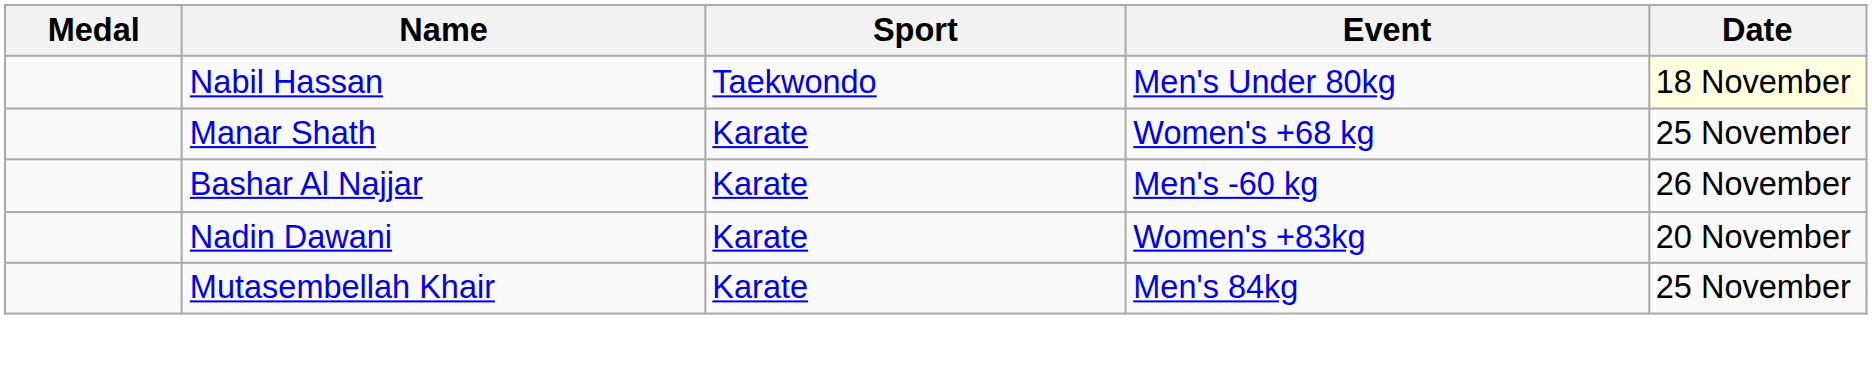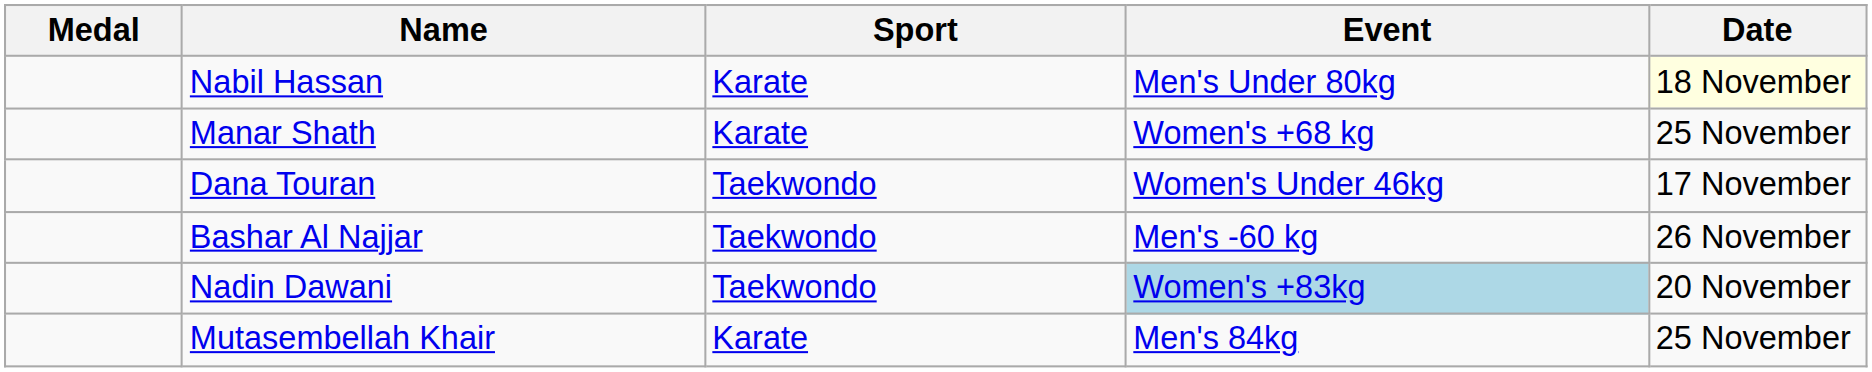 <table class="wikitable sortable" style="font-size:100%">
 <tr>
 <th width="80">Medal</th>
 <th width="250">Name</th>
 <th width="200">Sport</th>
 <th width="250">Event</th>
 <th width="100">Date</th>
 </tr>
 <tr>
 <td></td>
 <td><a href='#'>Nabil Hassan</a></td>
-<td><a href='#'>Taekwondo</a></td>
+<td><a href='#'>Karate</a></td>
 <td><a href='#'>Men's Under 80kg</a></td>
 <td style="background: lightyellow;">18 November</td>
 </tr>
 <tr>
 <td></td>
 <td><a href='#'>Manar Shath</a></td>
 <td><a href='#'>Karate</a></td>
 <td><a href='#'>Women's +68 kg</a></td>
 <td>25 November</td>
 </tr>
 <tr>
 <td></td>
+<td><a href='#'>Dana Touran</a></td>
+<td><a href='#'>Taekwondo</a></td>
+<td><a href='#'>Women's Under 46kg</a></td>
+<td>17 November</td>
+</tr>
+<tr>
+<td></td>
 <td><a href='#'>Bashar Al Najjar</a></td>
-<td><a href='#'>Karate</a></td>
+<td><a href='#'>Taekwondo</a></td>
 <td><a href='#'>Men's -60 kg</a></td>
 <td>26 November</td>
 </tr>
 <tr>
 <td></td>
 <td><a href='#'>Nadin Dawani</a></td>
-<td><a href='#'>Karate</a></td>
-<td><a href='#'>Women's +83kg</a></td>
+<td><a href='#'>Taekwondo</a></td>
+<td style="background: lightblue;"><a href='#'>Women's +83kg</a></td>
 <td>20 November</td>
 </tr>
 <tr>
 <td></td>
 <td><a href='#'>Mutasembellah Khair</a></td>
 <td><a href='#'>Karate</a></td>
 <td><a href='#'>Men's 84kg</a></td>
 <td>25 November</td>
 </tr>
 </table>
